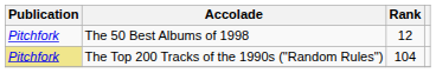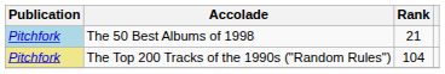 <table class="sortable wikitable">
 <tr>
 <th>Publication</th>
 <th>Accolade</th>
 <th>Rank</th>
 <th class="unsortable"></th>
 </tr>
 <tr>
-<td><em><a href='#'>Pitchfork</a></em></td>
+<td style="background: lightblue;"><em><a href='#'>Pitchfork</a></em></td>
 <td>The 50 Best Albums of 1998</td>
-<td style="text-align:center;">12</td>
+<td style="text-align:center;">21</td>
 <td style="text-align:center;"></td>
 </tr>
 <tr>
 <td style="background: khaki;"><em><a href='#'>Pitchfork</a></em></td>
 <td>The Top 200 Tracks of the 1990s ("Random Rules")</td>
 <td style="text-align:center;">104</td>
 <td style="text-align:center;"></td>
 </tr>
 <tr>
 </tr>
 </table>
